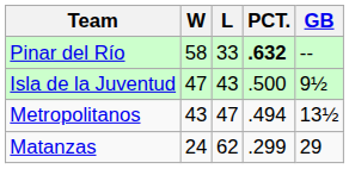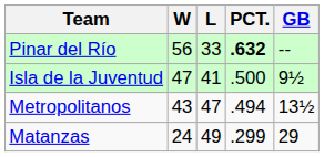 <table class="wikitable">
 <tr>
 <th>Team</th>
 <th>W</th>
 <th>L</th>
 <th>PCT.</th>
 <th><a href='#'>GB</a></th>
 </tr>
 <tr style="background-color:#ccffcc;">
 <td><a href='#'>Pinar del Río</a></td>
-<td>58</td>
+<td>56</td>
 <td>33</td>
 <td><strong>.632</strong></td>
 <td>--</td>
 </tr>
 <tr style="background-color:#ccffcc;">
 <td><a href='#'>Isla de la Juventud</a></td>
 <td>47</td>
-<td>43</td>
+<td>41</td>
 <td>.500</td>
 <td>9½</td>
 </tr>
 <tr>
 <td><a href='#'>Metropolitanos</a></td>
 <td>43</td>
 <td>47</td>
 <td>.494</td>
 <td>13½</td>
 </tr>
 <tr>
 <td><a href='#'>Matanzas</a></td>
 <td>24</td>
-<td>62</td>
+<td>49</td>
 <td>.299</td>
 <td>29</td>
 </tr>
 </table>
